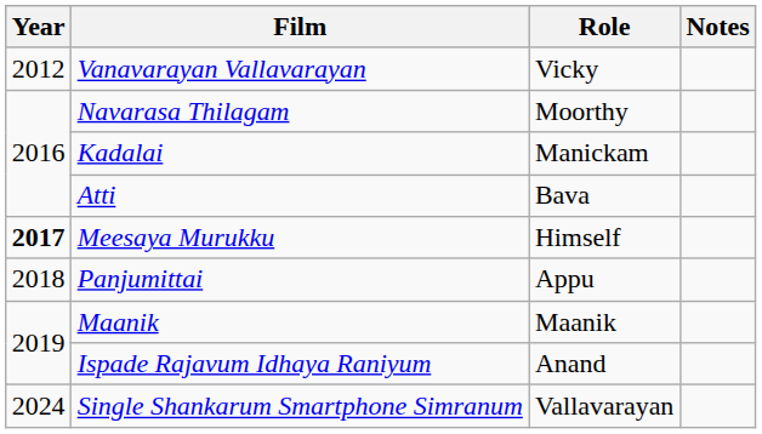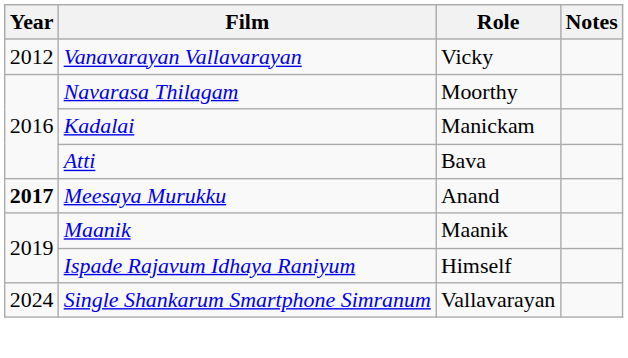 <table class="wikitable sortable">
 <tr style="background:#ccc; text-align:center;">
 <th>Year</th>
 <th>Film</th>
 <th>Role</th>
 <th>Notes</th>
 </tr>
 <tr>
 <td>2012</td>
 <td><em><a href='#'>Vanavarayan Vallavarayan</a></em></td>
 <td>Vicky</td>
 <td></td>
 </tr>
 <tr>
 <td rowspan="3">2016</td>
 <td><em><a href='#'>Navarasa Thilagam</a></em></td>
 <td>Moorthy</td>
 <td></td>
 </tr>
 <tr>
 <td><em><a href='#'>Kadalai</a></em></td>
 <td>Manickam</td>
 <td></td>
 </tr>
 <tr>
 <td><em><a href='#'>Atti</a></em></td>
 <td>Bava</td>
 <td></td>
 </tr>
 <tr>
 <td><strong>2017</strong></td>
 <td><em><a href='#'>Meesaya Murukku</a></em></td>
-<td>Himself</td>
-<td></td>
-</tr>
-<tr>
-<td>2018</td>
-<td><em><a href='#'>Panjumittai</a></em></td>
-<td>Appu</td>
+<td>Anand</td>
 <td></td>
 </tr>
 <tr>
 <td rowspan="2">2019</td>
 <td><em><a href='#'>Maanik</a></em></td>
 <td>Maanik</td>
 <td></td>
 </tr>
 <tr>
 <td><em><a href='#'>Ispade Rajavum Idhaya Raniyum</a></em></td>
-<td>Anand</td>
+<td>Himself</td>
 <td></td>
 </tr>
 <tr>
 <td>2024</td>
 <td><em><a href='#'>Single Shankarum Smartphone Simranum</a></em></td>
 <td>Vallavarayan</td>
 <td></td>
 </tr>
 </table>
